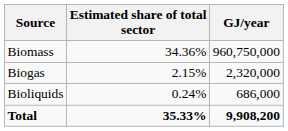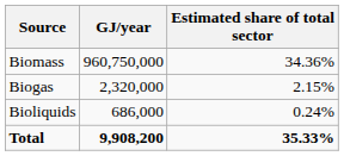 <table style="text-align: right" class="wikitable">
 <tr>
 <th>Source</th>
+<th>GJ/year</th>
 <th>Estimated share of total<br>sector</th>
-<th>GJ/year</th>
 </tr>
 <tr>
 <td align="left">Biomass</td>
+<td>960,750,000</td>
 <td>34.36%</td>
-<td>960,750,000</td>
 </tr>
 <tr>
 <td align="left">Biogas</td>
+<td>2,320,000</td>
 <td>2.15%</td>
-<td>2,320,000</td>
 </tr>
 <tr>
 <td align="left">Bioliquids</td>
+<td>686,000</td>
 <td>0.24%</td>
-<td>686,000</td>
 </tr>
 <tr>
 <td align="left"><strong>Total</strong></td>
+<td><strong>9,908,200</strong></td>
 <td><strong>35.33%</strong></td>
-<td><strong>9,908,200</strong></td>
 </tr>
 </table>
